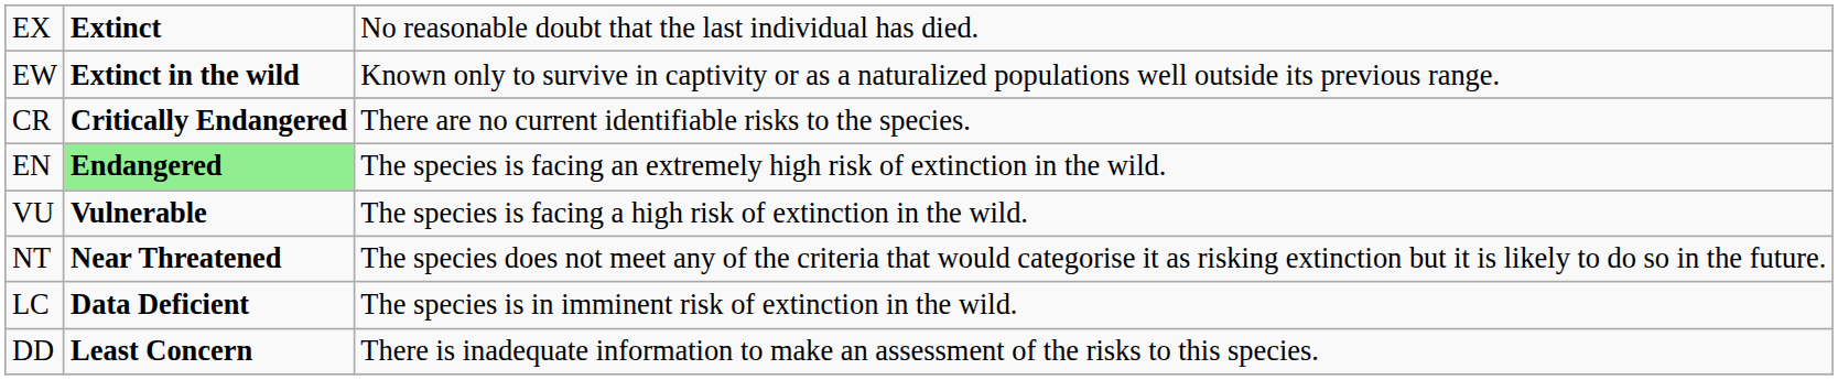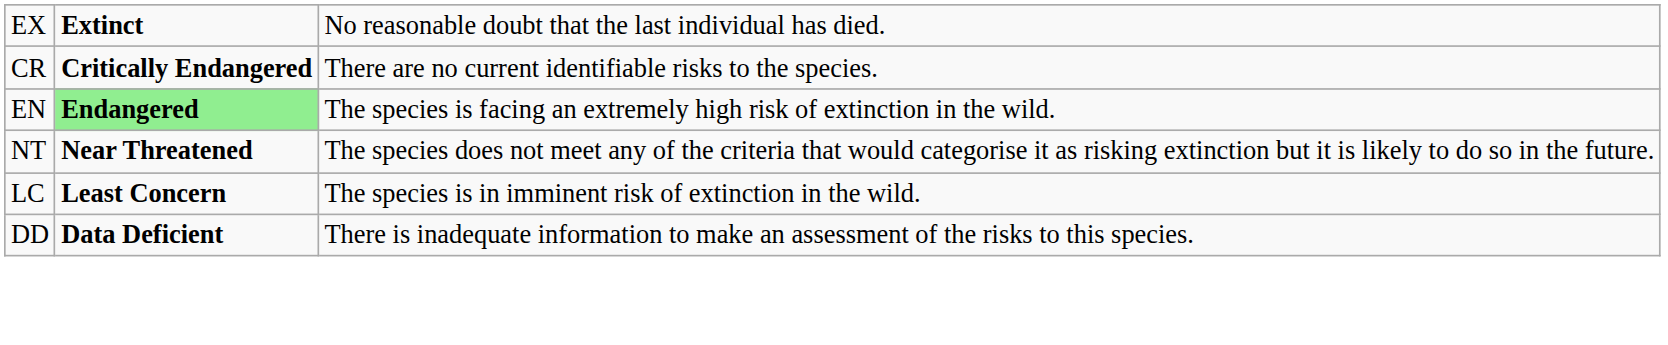 <table class="wikitable" style="text-align:left">
 <tr>
 <td>EX</td>
 <td><strong>Extinct</strong></td>
 <td>No reasonable doubt that the last individual has died.</td>
-</tr>
-<tr>
-<td>EW</td>
-<td><strong>Extinct in the wild</strong></td>
-<td>Known only to survive in captivity or as a naturalized populations well outside its previous range.</td>
 </tr>
 <tr>
 <td>CR</td>
 <td><strong>Critically Endangered</strong></td>
 <td>There are no current identifiable risks to the species.</td>
 </tr>
 <tr>
 <td>EN</td>
 <td style="background: lightgreen;"><strong>Endangered</strong></td>
 <td>The species is facing an extremely high risk of extinction in the wild.</td>
 </tr>
 <tr>
-<td>VU</td>
-<td><strong>Vulnerable</strong></td>
-<td>The species is facing a high risk of extinction in the wild.</td>
-</tr>
-<tr>
 <td>NT</td>
 <td><strong>Near Threatened</strong></td>
 <td>The species does not meet any of the criteria that would categorise it as risking extinction but it is likely to do so in the future.</td>
 </tr>
 <tr>
 <td>LC</td>
-<td><strong>Data Deficient</strong></td>
+<td><strong>Least Concern</strong></td>
 <td>The species is in imminent risk of extinction in the wild.</td>
 </tr>
 <tr>
 <td>DD</td>
-<td><strong>Least Concern</strong></td>
+<td><strong>Data Deficient</strong></td>
 <td>There is inadequate information to make an assessment of the risks to this species.</td>
 </tr>
 </table>
